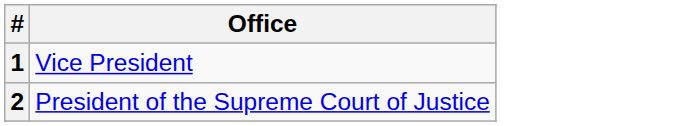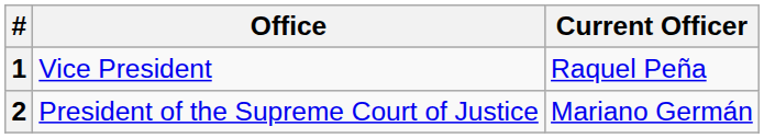 <table class=wikitable>
 <tr>
 <th>#</th>
 <th>Office</th>
+<th>Current Officer</th>
 </tr>
 <tr>
 <th>1</th>
 <td><a href='#'>Vice President</a></td>
+<td><a href='#'>Raquel Peña</a></td>
 </tr>
 <tr>
 <th>2</th>
 <td><a href='#'>President of the Supreme Court of Justice</a></td>
+<td><a href='#'>Mariano Germán</a></td>
 </tr>
 </table>
